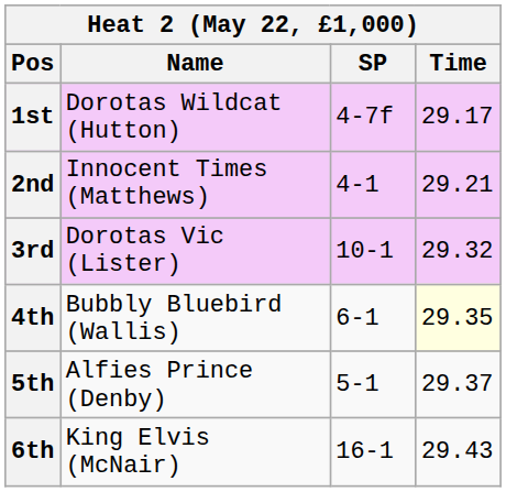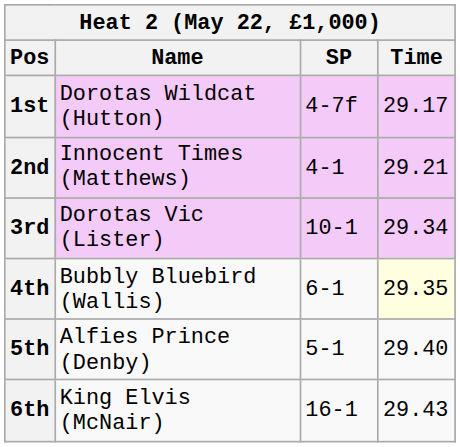 <table class="wikitable">
 <tr>
 <th colspan="6">Heat 2 (May 22, £1,000)</th>
 </tr>
 <tr>
 <th width=20>Pos</th>
 <th width=140>Name</th>
 <th width=40>SP</th>
 <th width=40>Time</th>
 </tr>
 <tr style="background: #f4caf9;">
 <th>1st</th>
 <td>Dorotas Wildcat<br>(Hutton)</td>
 <td>4-7f</td>
 <td>29.17</td>
 </tr>
 <tr style="background: #f4caf9;">
 <th>2nd</th>
 <td>Innocent Times<br>(Matthews)</td>
 <td>4-1</td>
 <td>29.21</td>
 </tr>
 <tr style="background: #f4caf9;">
 <th>3rd</th>
 <td>Dorotas Vic<br>(Lister)</td>
 <td>10-1</td>
-<td>29.32</td>
+<td>29.34</td>
 </tr>
 <tr>
 <th>4th</th>
 <td>Bubbly Bluebird<br>(Wallis)</td>
 <td>6-1</td>
 <td style="background: lightyellow;">29.35</td>
 </tr>
 <tr>
 <th>5th</th>
 <td>Alfies Prince<br>(Denby)</td>
 <td>5-1</td>
-<td>29.37</td>
+<td>29.40</td>
 </tr>
 <tr>
 <th>6th</th>
 <td>King Elvis<br>(McNair)</td>
 <td>16-1</td>
 <td>29.43</td>
 </tr>
 </table>
